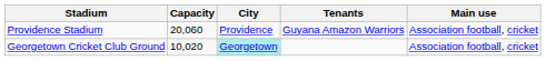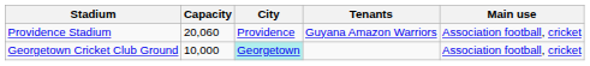 <table class="wikitable sortable">
 <tr>
 <th>Stadium</th>
 <th>Capacity</th>
 <th>City</th>
 <th>Tenants</th>
 <th>Main use</th>
 </tr>
 <tr>
 <td><a href='#'>Providence Stadium</a></td>
 <td>20,060</td>
 <td><a href='#'>Providence</a></td>
 <td><a href='#'>Guyana Amazon Warriors</a></td>
 <td><a href='#'>Association football</a>, <a href='#'>cricket</a></td>
 </tr>
 <tr>
 <td><a href='#'>Georgetown Cricket Club Ground</a></td>
-<td>10,020</td>
+<td>10,000</td>
 <td style="background: paleturquoise;"><a href='#'>Georgetown</a></td>
 <td></td>
 <td><a href='#'>Association football</a>, <a href='#'>cricket</a></td>
 </tr>
 </table>
